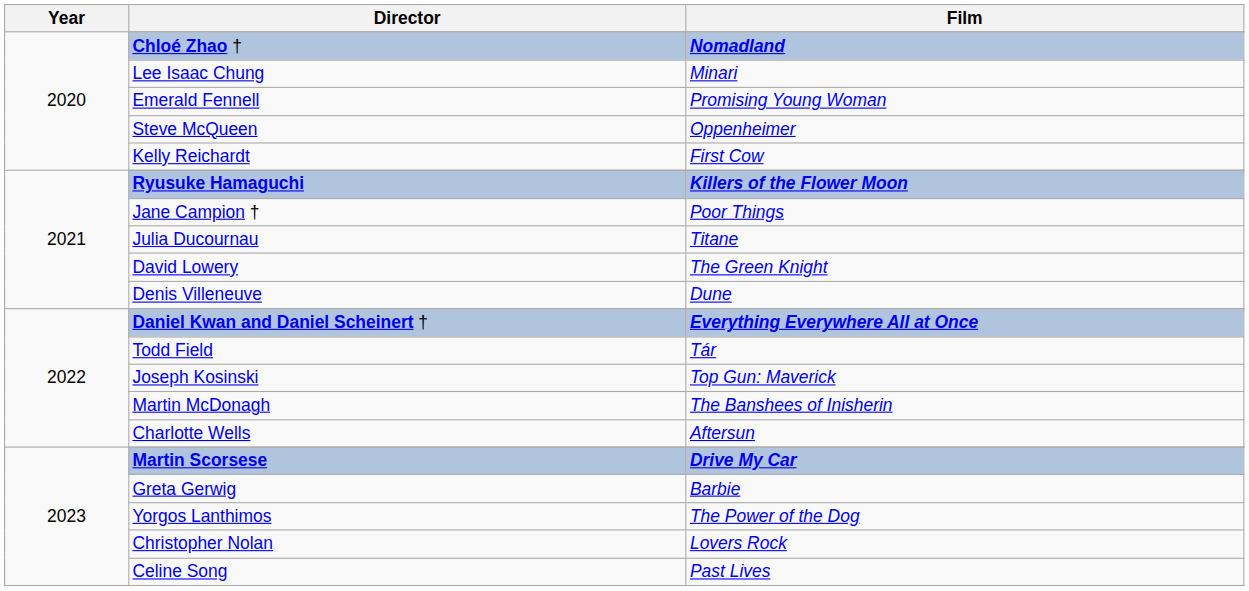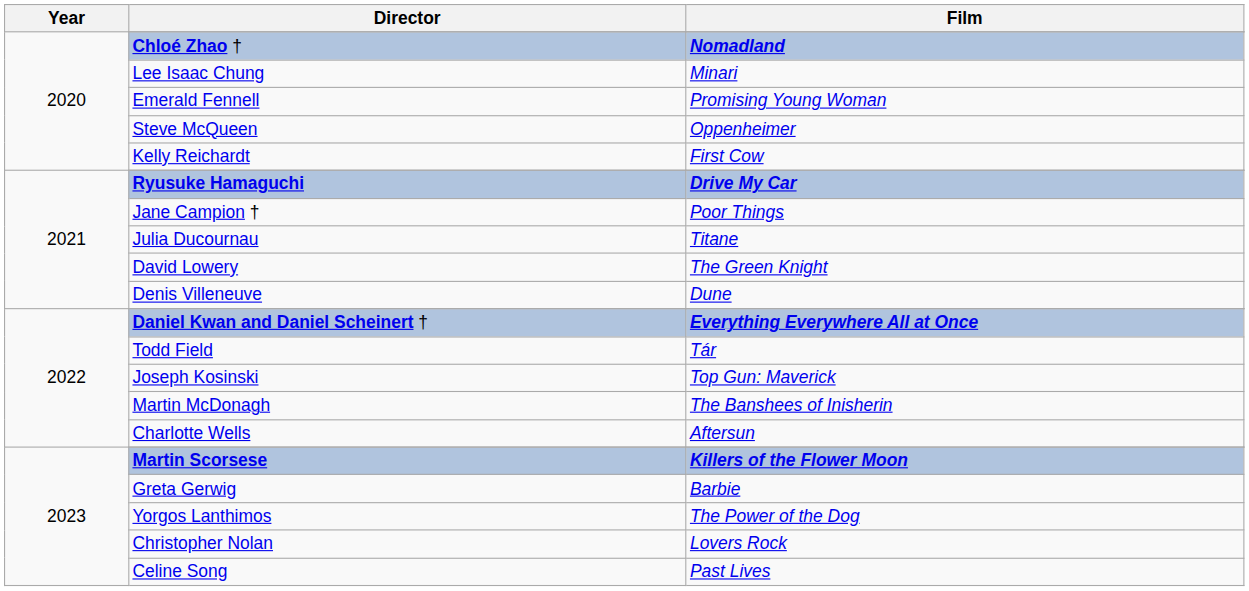 <table class="wikitable" width="90%">
 <tr>
 <th width="10%">Year</th>
 <th width="45%">Director</th>
 <th width="45%">Film</th>
 </tr>
 <tr>
 <td rowspan="6" align="center">2020</td>
 </tr>
 <tr style="background:#B0C4DE">
 <td><strong><a href='#'>Chloé Zhao</a></strong> †</td>
 <td><strong><em><a href='#'>Nomadland</a></em></strong></td>
 </tr>
 <tr>
 <td><a href='#'>Lee Isaac Chung</a></td>
 <td><em><a href='#'>Minari</a></em></td>
 </tr>
 <tr>
 <td><a href='#'>Emerald Fennell</a></td>
 <td><em><a href='#'>Promising Young Woman</a></em></td>
 </tr>
 <tr>
 <td><a href='#'>Steve McQueen</a></td>
 <td><em><a href='#'>Oppenheimer</a></em></td>
 </tr>
 <tr>
 <td><a href='#'>Kelly Reichardt</a></td>
 <td><em><a href='#'>First Cow</a></em></td>
 </tr>
 <tr>
 <td rowspan="6" align="center">2021</td>
 </tr>
 <tr style="background:#B0C4DE">
 <td><strong><a href='#'>Ryusuke Hamaguchi</a></strong></td>
-<td><strong><em><a href='#'>Killers of the Flower Moon</a></em></strong></td>
+<td><strong><em><a href='#'>Drive My Car</a></em></strong></td>
 </tr>
 <tr>
 <td><a href='#'>Jane Campion</a> †</td>
 <td><em><a href='#'>Poor Things</a></em></td>
 </tr>
 <tr>
 <td><a href='#'>Julia Ducournau</a></td>
 <td><em><a href='#'>Titane</a></em></td>
 </tr>
 <tr>
 <td><a href='#'>David Lowery</a></td>
 <td><em><a href='#'>The Green Knight</a></em></td>
 </tr>
 <tr>
 <td><a href='#'>Denis Villeneuve</a></td>
 <td><em><a href='#'>Dune</a></em></td>
 </tr>
 <tr>
 <td rowspan="6" align="center">2022</td>
 </tr>
 <tr style="background:#B0C4DE">
 <td><strong><a href='#'>Daniel Kwan and Daniel Scheinert</a></strong> †</td>
 <td><strong><em><a href='#'>Everything Everywhere All at Once</a></em></strong></td>
 </tr>
 <tr>
 <td><a href='#'>Todd Field</a></td>
 <td><em><a href='#'>Tár</a></em></td>
 </tr>
 <tr>
 <td><a href='#'>Joseph Kosinski</a></td>
 <td><em><a href='#'>Top Gun: Maverick</a></em></td>
 </tr>
 <tr>
 <td><a href='#'>Martin McDonagh</a></td>
 <td><em><a href='#'>The Banshees of Inisherin</a></em></td>
 </tr>
 <tr>
 <td><a href='#'>Charlotte Wells</a></td>
 <td><em><a href='#'>Aftersun</a></em></td>
 </tr>
 <tr>
 <td rowspan="6" align="center">2023</td>
 </tr>
 <tr style="background:#B0C4DE">
 <td><strong><a href='#'>Martin Scorsese</a></strong></td>
-<td><strong><em><a href='#'>Drive My Car</a></em></strong></td>
+<td><strong><em><a href='#'>Killers of the Flower Moon</a></em></strong></td>
 </tr>
 <tr>
 <td><a href='#'>Greta Gerwig</a></td>
 <td><em><a href='#'>Barbie</a></em></td>
 </tr>
 <tr>
 <td><a href='#'>Yorgos Lanthimos</a></td>
 <td><em><a href='#'>The Power of the Dog</a></em></td>
 </tr>
 <tr>
 <td><a href='#'>Christopher Nolan</a></td>
 <td><em><a href='#'>Lovers Rock</a></em></td>
 </tr>
 <tr>
 <td><a href='#'>Celine Song</a></td>
 <td><em><a href='#'>Past Lives</a></em></td>
 </tr>
 </table>
